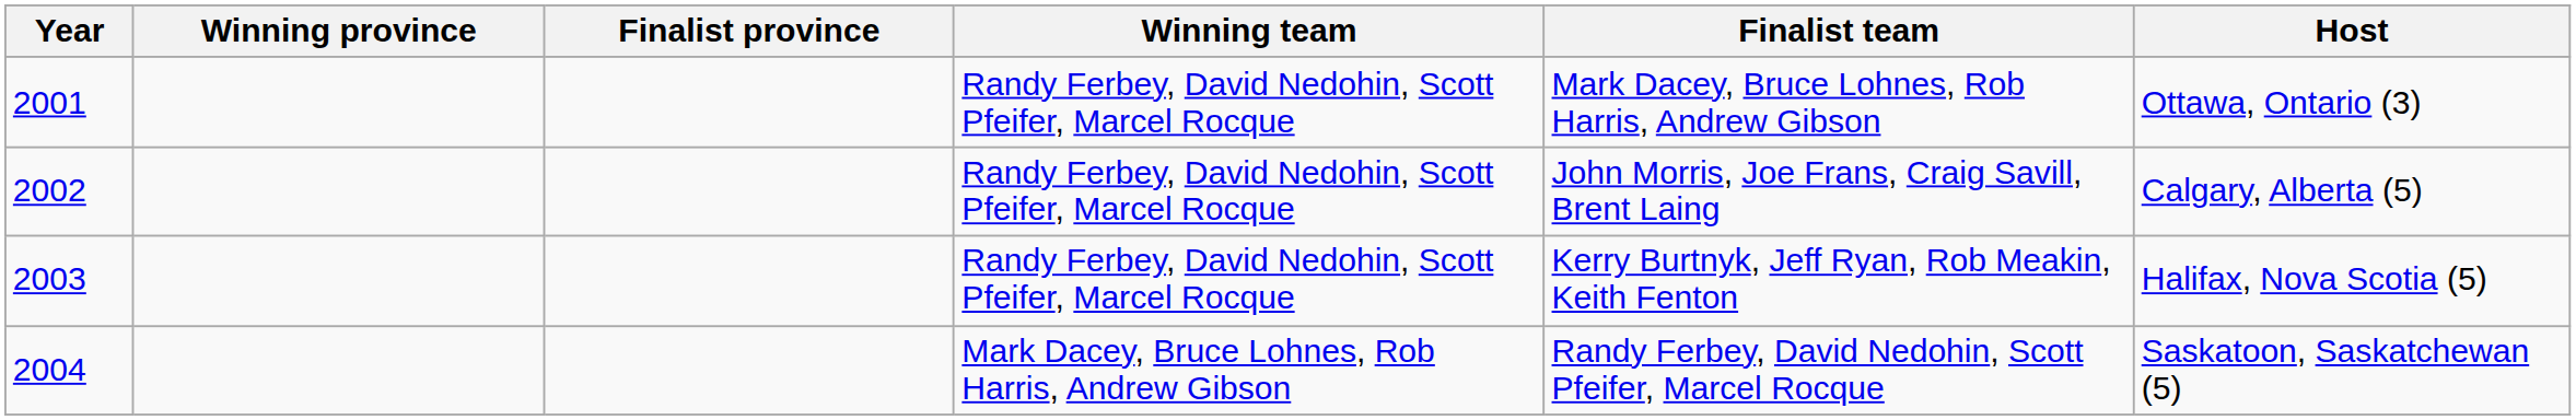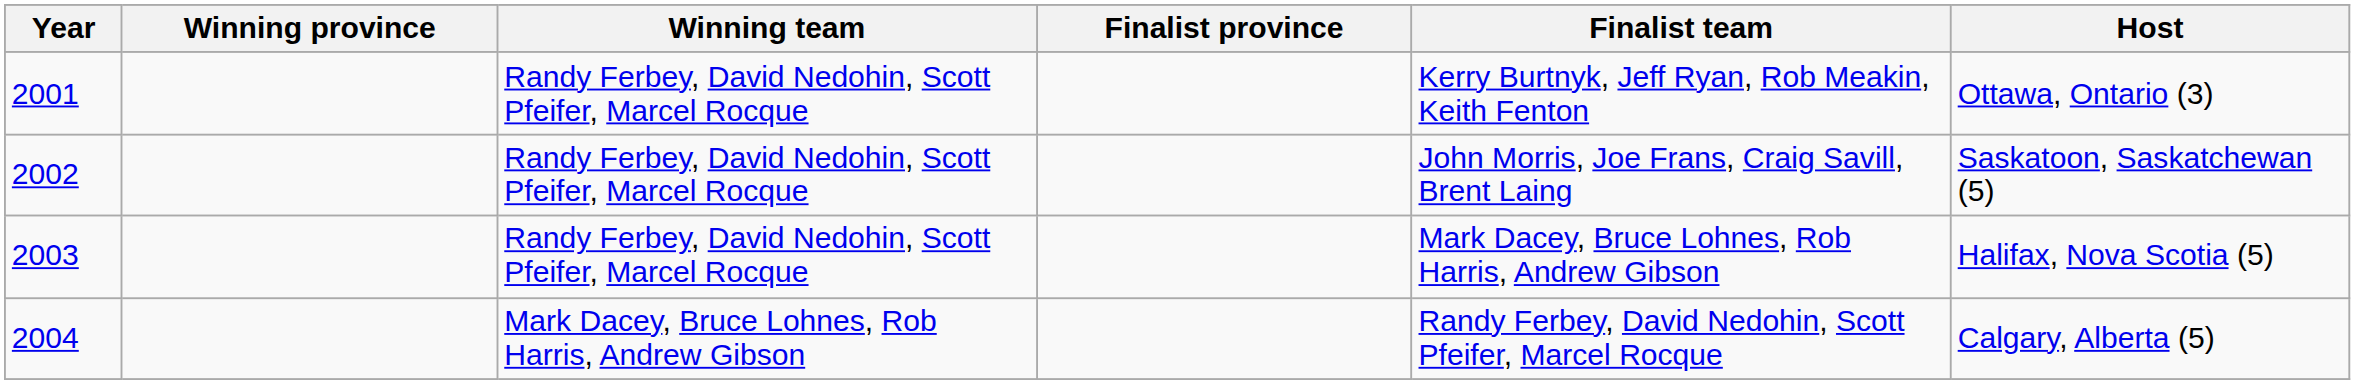 <table class="wikitable">
 <tr>
 <th scope="col">Year</th>
 <th scope="col" style="width:16%;">Winning province</th>
+<th scope="col" style="width:23%;">Winning team</th>
 <th scope="col" style="width:16%;">Finalist province</th>
-<th scope="col" style="width:23%;">Winning team</th>
 <th scope="col" style="width:23%;">Finalist team</th>
 <th scope="col" style="width:17%;">Host</th>
 </tr>
 <tr>
 <td><a href='#'>2001</a></td>
 <td></td>
+<td><a href='#'>Randy Ferbey</a>, <a href='#'>David Nedohin</a>, <a href='#'>Scott Pfeifer</a>, <a href='#'>Marcel Rocque</a></td>
 <td></td>
-<td><a href='#'>Randy Ferbey</a>, <a href='#'>David Nedohin</a>, <a href='#'>Scott Pfeifer</a>, <a href='#'>Marcel Rocque</a></td>
-<td><a href='#'>Mark Dacey</a>, <a href='#'>Bruce Lohnes</a>, <a href='#'>Rob Harris</a>, <a href='#'>Andrew Gibson</a></td>
+<td><a href='#'>Kerry Burtnyk</a>, <a href='#'>Jeff Ryan</a>, <a href='#'>Rob Meakin</a>, <a href='#'>Keith Fenton</a></td>
 <td><a href='#'>Ottawa</a>, <a href='#'>Ontario</a> (3)</td>
 </tr>
 <tr>
 <td><a href='#'>2002</a></td>
 <td></td>
+<td><a href='#'>Randy Ferbey</a>, <a href='#'>David Nedohin</a>, <a href='#'>Scott Pfeifer</a>, <a href='#'>Marcel Rocque</a></td>
 <td></td>
-<td><a href='#'>Randy Ferbey</a>, <a href='#'>David Nedohin</a>, <a href='#'>Scott Pfeifer</a>, <a href='#'>Marcel Rocque</a></td>
 <td><a href='#'>John Morris</a>, <a href='#'>Joe Frans</a>, <a href='#'>Craig Savill</a>, <a href='#'>Brent Laing</a></td>
-<td><a href='#'>Calgary</a>, <a href='#'>Alberta</a> (5)</td>
+<td><a href='#'>Saskatoon</a>, <a href='#'>Saskatchewan</a> (5)</td>
 </tr>
 <tr>
 <td><a href='#'>2003</a></td>
 <td></td>
+<td><a href='#'>Randy Ferbey</a>, <a href='#'>David Nedohin</a>, <a href='#'>Scott Pfeifer</a>, <a href='#'>Marcel Rocque</a></td>
 <td></td>
-<td><a href='#'>Randy Ferbey</a>, <a href='#'>David Nedohin</a>, <a href='#'>Scott Pfeifer</a>, <a href='#'>Marcel Rocque</a></td>
-<td><a href='#'>Kerry Burtnyk</a>, <a href='#'>Jeff Ryan</a>, <a href='#'>Rob Meakin</a>, <a href='#'>Keith Fenton</a></td>
+<td><a href='#'>Mark Dacey</a>, <a href='#'>Bruce Lohnes</a>, <a href='#'>Rob Harris</a>, <a href='#'>Andrew Gibson</a></td>
 <td><a href='#'>Halifax</a>, <a href='#'>Nova Scotia</a> (5)</td>
 </tr>
 <tr>
 <td><a href='#'>2004</a></td>
 <td></td>
+<td><a href='#'>Mark Dacey</a>, <a href='#'>Bruce Lohnes</a>, <a href='#'>Rob Harris</a>, <a href='#'>Andrew Gibson</a></td>
 <td></td>
-<td><a href='#'>Mark Dacey</a>, <a href='#'>Bruce Lohnes</a>, <a href='#'>Rob Harris</a>, <a href='#'>Andrew Gibson</a></td>
 <td><a href='#'>Randy Ferbey</a>, <a href='#'>David Nedohin</a>, <a href='#'>Scott Pfeifer</a>, <a href='#'>Marcel Rocque</a></td>
-<td><a href='#'>Saskatoon</a>, <a href='#'>Saskatchewan</a> (5)</td>
+<td><a href='#'>Calgary</a>, <a href='#'>Alberta</a> (5)</td>
 </tr>
 </table>
